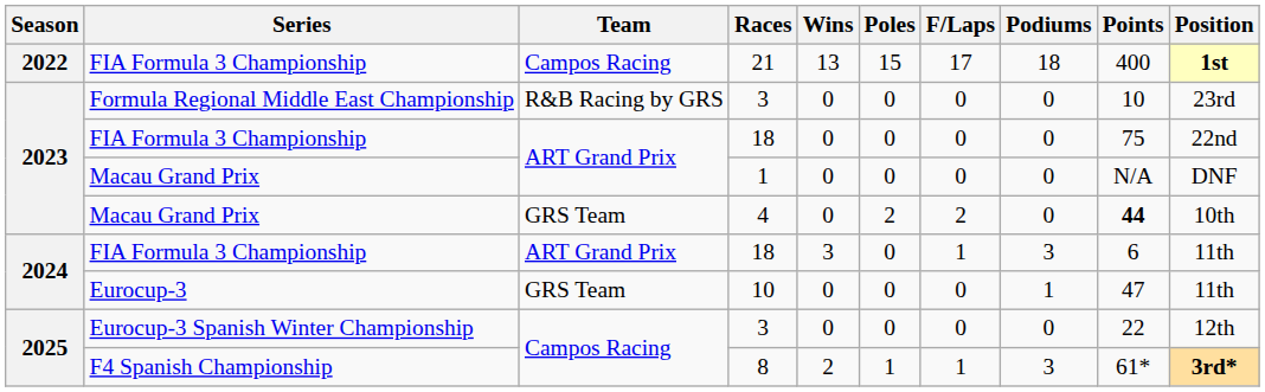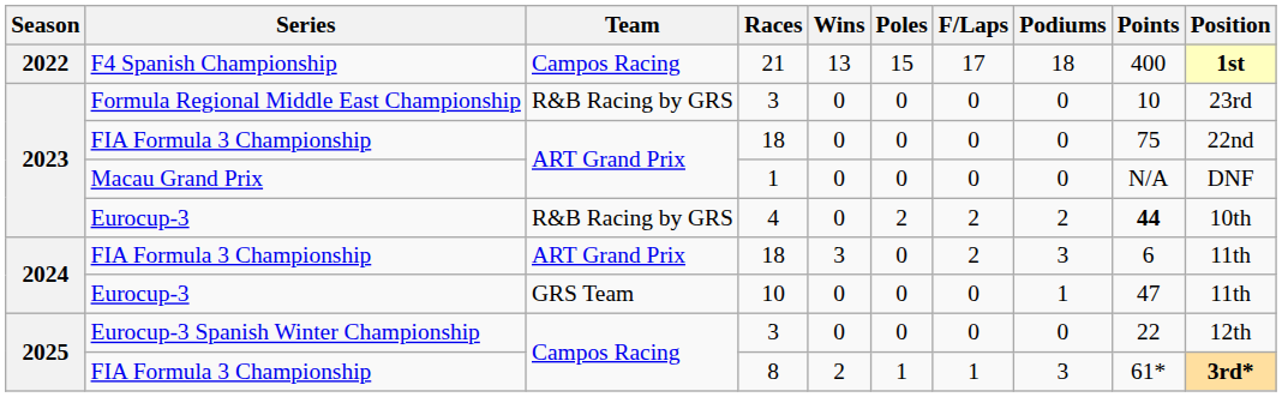 <table class="wikitable" style="font-size: 90%; text-align:center;">
 <tr>
 <th>Season</th>
 <th>Series</th>
 <th>Team</th>
 <th>Races</th>
 <th>Wins</th>
 <th>Poles</th>
 <th>F/Laps</th>
 <th>Podiums</th>
 <th>Points</th>
 <th>Position</th>
 </tr>
 <tr>
 <th>2022</th>
-<td style="text-align:left;"><a href='#'>FIA Formula 3 Championship</a></td>
+<td style="text-align:left;"><a href='#'>F4 Spanish Championship</a></td>
 <td style="text-align:left;"><a href='#'>Campos Racing</a></td>
 <td>21</td>
 <td>13</td>
 <td>15</td>
 <td>17</td>
 <td>18</td>
 <td>400</td>
 <td style="background:#FFFFBF;"><strong>1st</strong></td>
 </tr>
 <tr>
 <th rowspan="4">2023</th>
 <td style="text-align:left;"><a href='#'>Formula Regional Middle East Championship</a></td>
 <td style="text-align:left;">R&B Racing by GRS</td>
 <td>3</td>
 <td>0</td>
 <td>0</td>
 <td>0</td>
 <td>0</td>
 <td>10</td>
 <td>23rd</td>
 </tr>
 <tr>
 <td style="text-align:left;"><a href='#'>FIA Formula 3 Championship</a></td>
 <td rowspan="2" style="text-align:left;"><a href='#'>ART Grand Prix</a></td>
 <td>18</td>
 <td>0</td>
 <td>0</td>
 <td>0</td>
 <td>0</td>
 <td>75</td>
 <td>22nd</td>
 </tr>
 <tr>
 <td style="text-align:left;"><a href='#'>Macau Grand Prix</a></td>
 <td>1</td>
 <td>0</td>
 <td>0</td>
 <td>0</td>
 <td>0</td>
 <td>N/A</td>
 <td>DNF</td>
 </tr>
 <tr>
-<td style="text-align:left;"><a href='#'>Macau Grand Prix</a></td>
-<td style="text-align:left;">GRS Team</td>
+<td style="text-align:left;"><a href='#'>Eurocup-3</a></td>
+<td style="text-align:left;">R&B Racing by GRS</td>
 <td>4</td>
 <td>0</td>
 <td>2</td>
 <td>2</td>
-<td>0</td>
+<td>2</td>
 <td><strong>44</strong></td>
 <td>10th</td>
 </tr>
 <tr>
 <th rowspan="2">2024</th>
 <td style="text-align:left;"><a href='#'>FIA Formula 3 Championship</a></td>
 <td style="text-align:left;"><a href='#'>ART Grand Prix</a></td>
 <td>18</td>
 <td>3</td>
 <td>0</td>
-<td>1</td>
+<td>2</td>
 <td>3</td>
 <td>6</td>
 <td>11th</td>
 </tr>
 <tr>
 <td style="text-align:left;"><a href='#'>Eurocup-3</a></td>
 <td style="text-align:left;">GRS Team</td>
 <td>10</td>
 <td>0</td>
 <td>0</td>
 <td>0</td>
 <td>1</td>
 <td>47</td>
 <td>11th</td>
 </tr>
 <tr>
 <th rowspan="2">2025</th>
 <td style="text-align:left;"><a href='#'>Eurocup-3 Spanish Winter Championship</a></td>
 <td rowspan="2" style="text-align:left;"><a href='#'>Campos Racing</a></td>
 <td>3</td>
 <td>0</td>
 <td>0</td>
 <td>0</td>
 <td>0</td>
 <td>22</td>
 <td>12th</td>
 </tr>
 <tr>
-<td style="text-align:left;"><a href='#'>F4 Spanish Championship</a></td>
+<td style="text-align:left;"><a href='#'>FIA Formula 3 Championship</a></td>
 <td>8</td>
 <td>2</td>
 <td>1</td>
 <td>1</td>
 <td>3</td>
 <td>61*</td>
 <td style="background:#FFDF9F;"><strong>3rd*</strong></td>
 </tr>
 </table>
